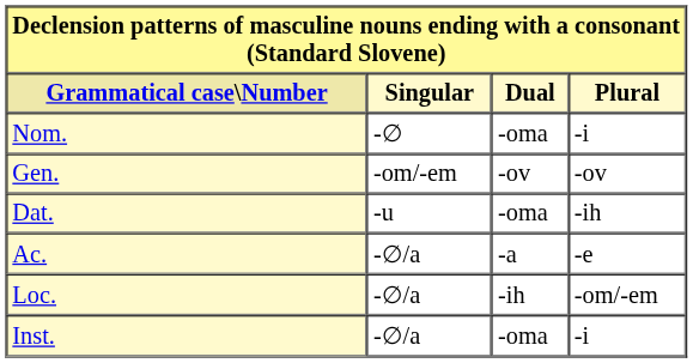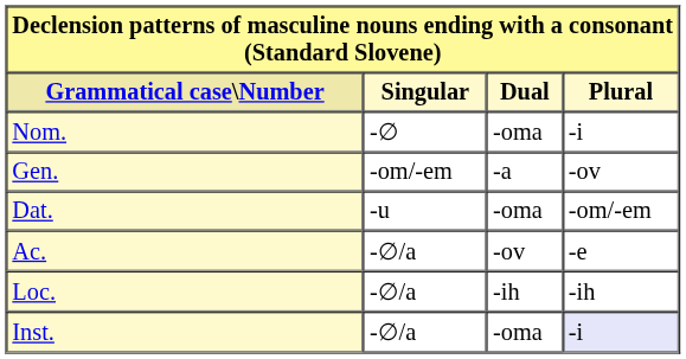 <table border="1" cellpadding="3" cellspacing="0">
 <tr>
 <td style="background:#fffa99" colspan=4 align="center"><strong>Declension patterns of masculine nouns ending with a consonant<br>(Standard Slovene)</strong></td>
 </tr>
 <tr style="background:#fffacd">
 <th style="background:#eee8aa"><a href='#'>Grammatical case</a>\<a href='#'>Number</a></th>
 <th>Singular</th>
 <th>Dual</th>
 <th>Plural</th>
 </tr>
 <tr>
 <td style="background:#fffacd"><a href='#'>Nom.</a></td>
 <td>-∅</td>
 <td>-oma</td>
 <td>-i</td>
 </tr>
 <tr>
 <td style="background:#fffacd"><a href='#'>Gen.</a></td>
 <td>-om/-em</td>
-<td>-ov</td>
+<td>-a</td>
 <td>-ov</td>
 </tr>
 <tr>
 <td style="background:#fffacd"><a href='#'>Dat.</a></td>
 <td>-u</td>
 <td>-oma</td>
-<td>-ih</td>
+<td>-om/-em</td>
 </tr>
 <tr>
 <td style="background:#fffacd"><a href='#'>Ac.</a></td>
 <td>-∅/a</td>
-<td>-a</td>
+<td>-ov</td>
 <td>-e</td>
 </tr>
 <tr>
 <td style="background:#fffacd"><a href='#'>Loc.</a></td>
 <td>-∅/a</td>
 <td>-ih</td>
-<td>-om/-em</td>
+<td>-ih</td>
 </tr>
 <tr>
 <td style="background:#fffacd"><a href='#'>Inst.</a></td>
 <td>-∅/a</td>
 <td>-oma</td>
-<td>-i</td>
+<td style="background: lavender;">-i</td>
 </tr>
 </table>
